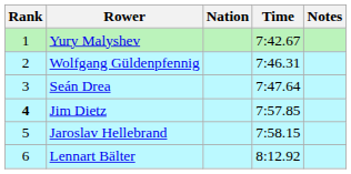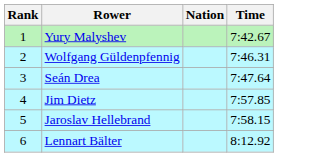 <table class="wikitable sortable" style="text-align:center">
 <tr>
 <th>Rank</th>
 <th>Rower</th>
 <th>Nation</th>
 <th>Time</th>
-<th>Notes</th>
 </tr>
 <tr bgcolor=bbf3bb>
 <td>1</td>
 <td align=left><a href='#'>Yury Malyshev</a></td>
 <td align=left></td>
 <td>7:42.67</td>
-<td></td>
 </tr>
 <tr bgcolor=bbf9ff>
 <td>2</td>
 <td align=left><a href='#'>Wolfgang Güldenpfennig</a></td>
 <td align=left></td>
 <td>7:46.31</td>
-<td></td>
 </tr>
 <tr bgcolor=bbf9ff>
 <td>3</td>
 <td align=left><a href='#'>Seán Drea</a></td>
 <td align=left></td>
 <td>7:47.64</td>
-<td></td>
 </tr>
 <tr bgcolor=bbf9ff>
-<td><strong>4</strong></td>
+<td>4</td>
 <td align=left><a href='#'>Jim Dietz</a></td>
 <td align=left></td>
 <td>7:57.85</td>
-<td></td>
 </tr>
 <tr bgcolor=bbf9ff>
 <td>5</td>
 <td align=left><a href='#'>Jaroslav Hellebrand</a></td>
 <td align=left></td>
 <td>7:58.15</td>
-<td></td>
 </tr>
 <tr bgcolor=bbf9ff>
 <td>6</td>
 <td align=left><a href='#'>Lennart Bälter</a></td>
 <td align=left></td>
 <td>8:12.92</td>
-<td></td>
 </tr>
 </table>
